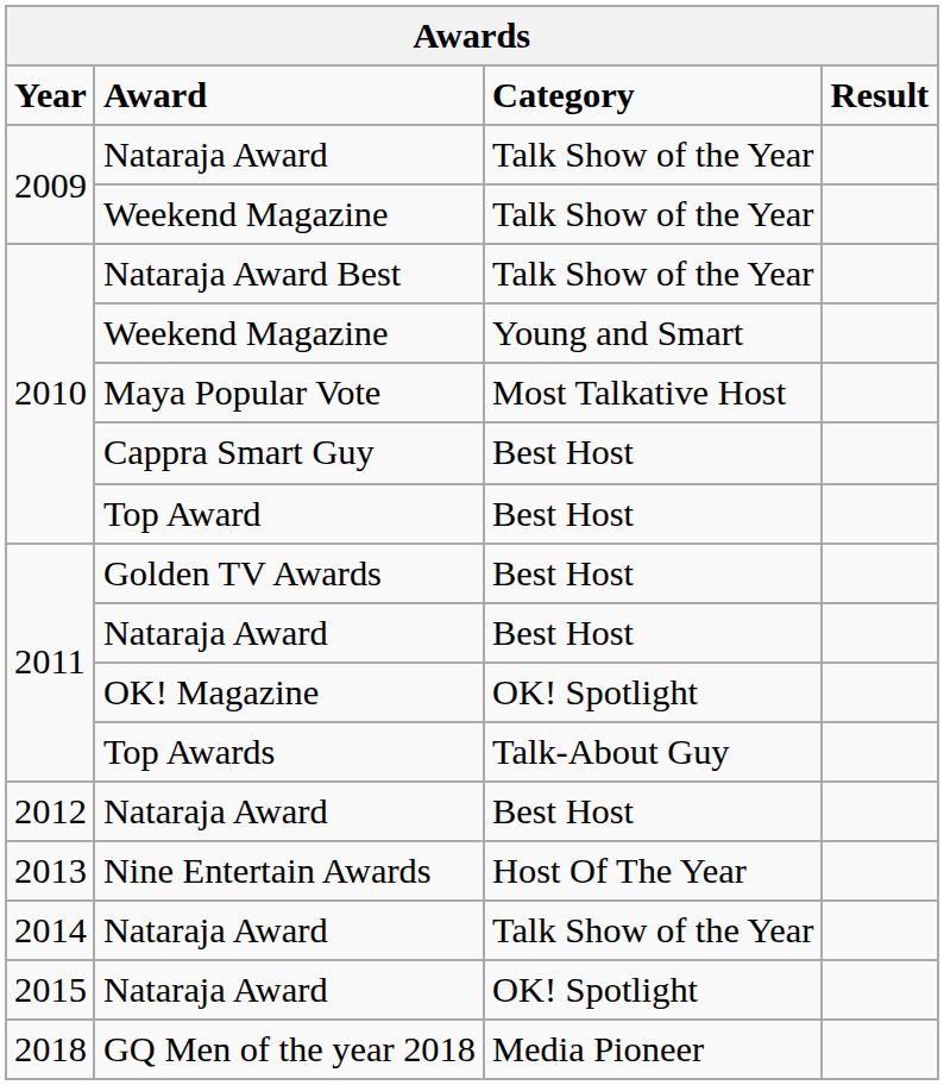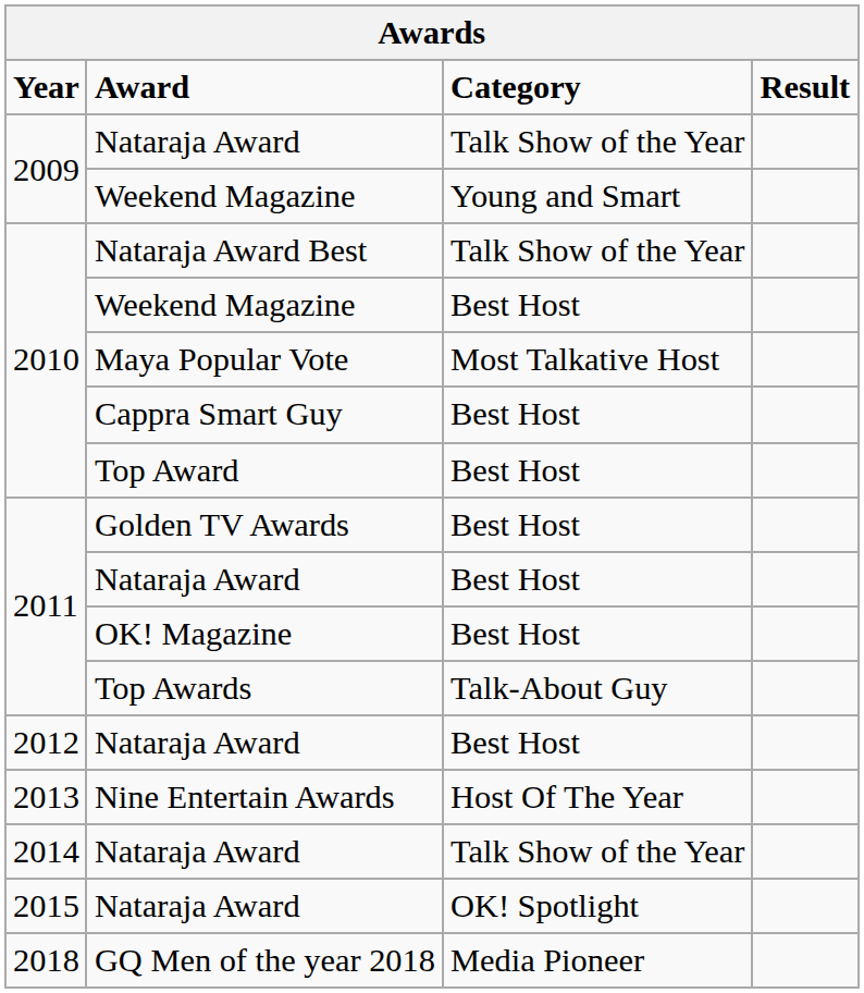 <table class="wikitable" style="font-size: 95%;">
 <tr>
 <th colspan="4">Awards</th>
 </tr>
 <tr>
 <td><strong>Year</strong></td>
 <td><strong>Award</strong></td>
 <td><strong>Category</strong></td>
 <td><strong>Result</strong></td>
 </tr>
 <tr>
 <td rowspan="2">2009</td>
 <td>Nataraja Award</td>
 <td>Talk Show of the Year</td>
 <td></td>
 </tr>
 <tr>
 <td>Weekend Magazine</td>
-<td>Talk Show of the Year</td>
+<td>Young and Smart</td>
 <td></td>
 </tr>
 <tr>
 <td rowspan="5">2010</td>
 <td>Nataraja Award Best</td>
 <td>Talk Show of the Year</td>
 <td></td>
 </tr>
 <tr>
 <td>Weekend Magazine</td>
-<td>Young and Smart</td>
+<td>Best Host</td>
 <td></td>
 </tr>
 <tr>
 <td>Maya Popular Vote</td>
 <td>Most Talkative Host</td>
 <td></td>
 </tr>
 <tr>
 <td>Cappra Smart Guy</td>
 <td>Best Host</td>
 <td></td>
 </tr>
 <tr>
 <td>Top Award</td>
 <td>Best Host</td>
 <td></td>
 </tr>
 <tr>
 <td rowspan="4">2011</td>
 <td>Golden TV Awards</td>
 <td>Best Host</td>
 <td></td>
 </tr>
 <tr>
 <td>Nataraja Award</td>
 <td>Best Host</td>
 <td></td>
 </tr>
 <tr>
 <td>OK! Magazine</td>
-<td>OK! Spotlight</td>
+<td>Best Host</td>
 <td></td>
 </tr>
 <tr>
 <td>Top Awards</td>
 <td>Talk-About Guy</td>
 <td></td>
 </tr>
 <tr>
 <td>2012</td>
 <td>Nataraja Award</td>
 <td>Best Host</td>
 <td></td>
 </tr>
 <tr>
 <td>2013</td>
 <td>Nine Entertain Awards</td>
 <td>Host Of The Year</td>
 <td></td>
 </tr>
 <tr>
 <td>2014</td>
 <td>Nataraja Award</td>
 <td>Talk Show of the Year</td>
 <td></td>
 </tr>
 <tr>
 <td>2015</td>
 <td>Nataraja Award</td>
 <td>OK! Spotlight</td>
 <td></td>
 </tr>
 <tr>
 <td>2018</td>
 <td>GQ Men of the year 2018</td>
 <td>Media Pioneer</td>
 <td></td>
 </tr>
 </table>
